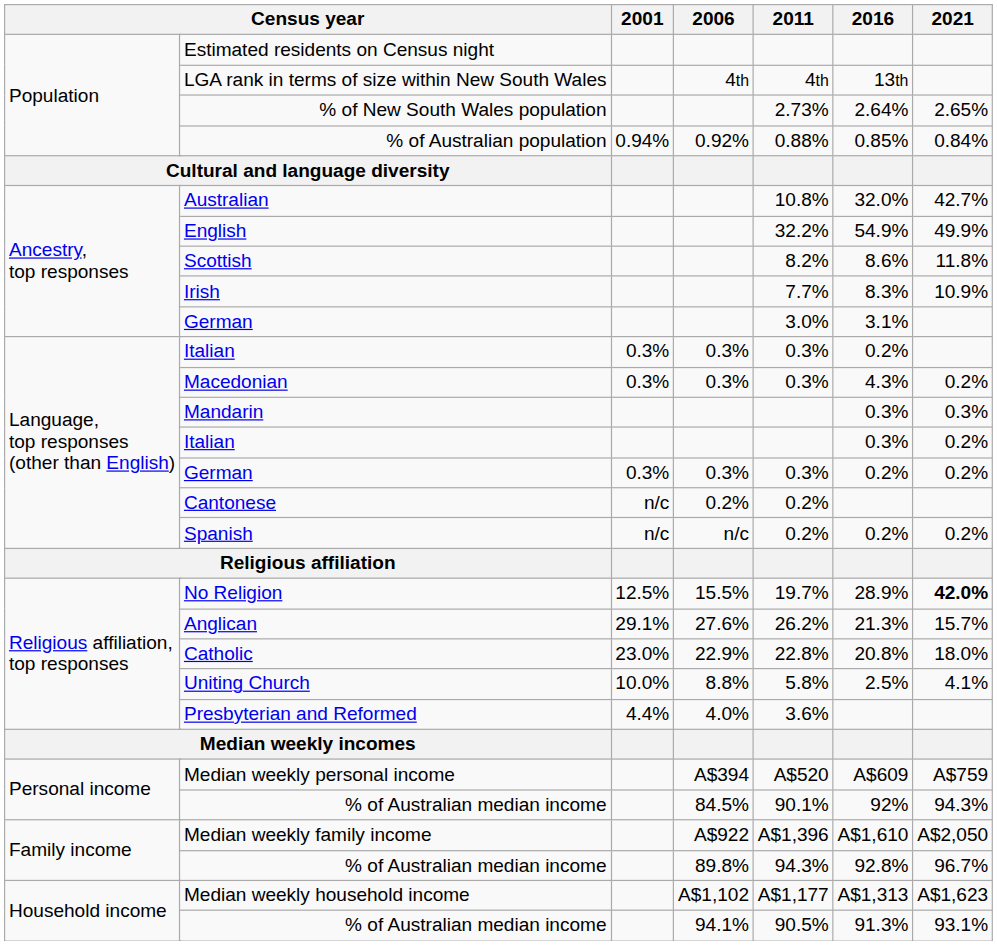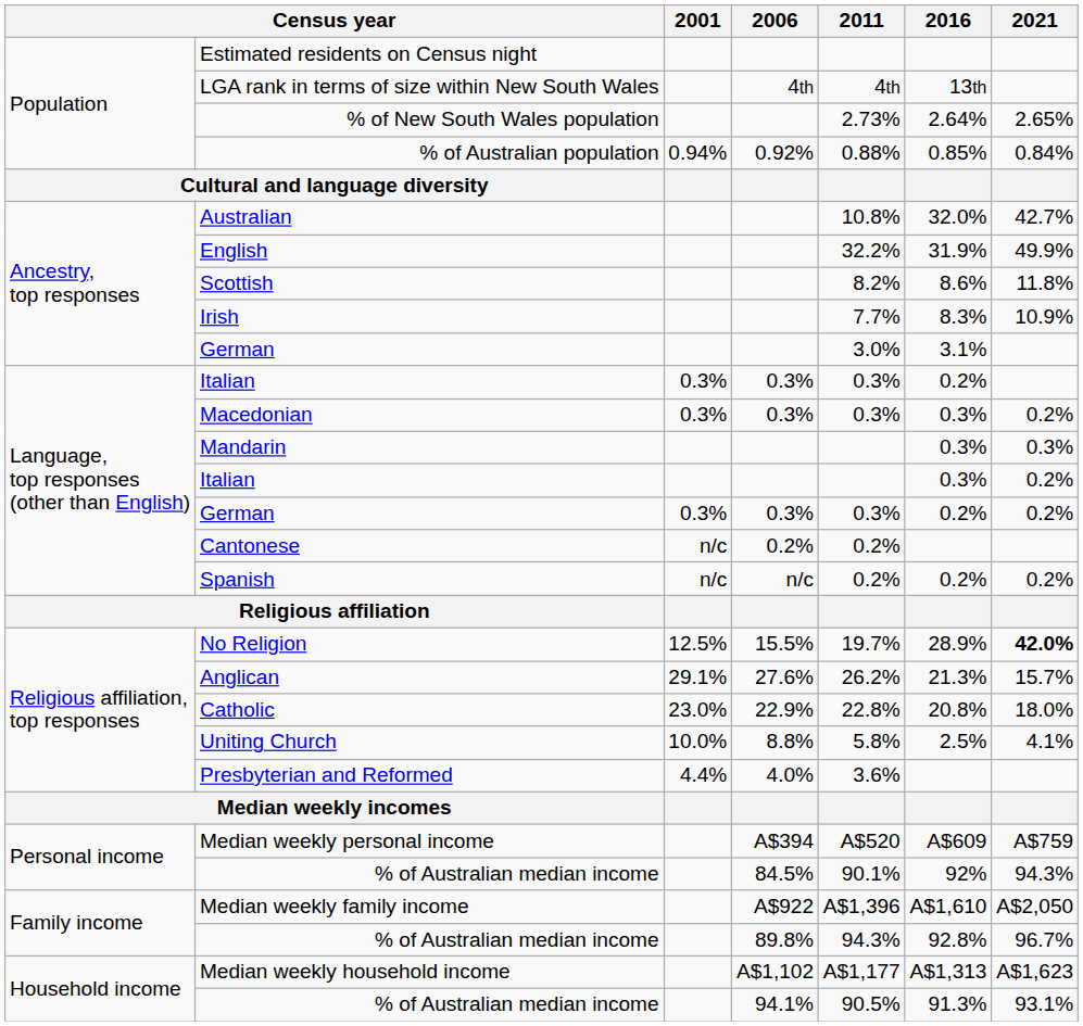 <table class="wikitable">
 <tr>
 <th colspan=3>Census year</th>
 <th>2001</th>
 <th>2006</th>
 <th>2011</th>
 <th>2016</th>
 <th>2021</th>
 </tr>
 <tr>
 <td rowspan=4 colspan="2">Population</td>
 <td>Estimated residents on Census night</td>
 <td align="right"></td>
 <td align="right"></td>
 <td align="right"></td>
 <td align="right"></td>
 <td align="right"></td>
 </tr>
 <tr>
 <td align="right">LGA rank in terms of size within New South Wales</td>
 <td align="right"></td>
 <td align="right"> 4<small>th</small></td>
 <td align="right"> 4<small>th</small></td>
 <td align="right"> 13<small>th</small></td>
 <td align="right"></td>
 </tr>
 <tr>
 <td align="right">% of New South Wales population</td>
 <td align="right"></td>
 <td align="right"></td>
 <td align="right">2.73%</td>
 <td align="right"> 2.64%</td>
 <td align="right"> 2.65%</td>
 </tr>
 <tr>
 <td align="right">% of Australian population</td>
 <td align="right">0.94%</td>
 <td align="right"> 0.92%</td>
 <td align="right"> 0.88%</td>
 <td align="right"> 0.85%</td>
 <td align="right"> 0.84%</td>
 </tr>
 <tr>
 <th colspan=3>Cultural and language diversity</th>
 <th></th>
 <th></th>
 <th></th>
 <th></th>
 <th></th>
 </tr>
 <tr>
 <td rowspan=5 colspan=2><a href='#'>Ancestry</a>,<br>top responses</td>
 <td><a href='#'>Australian</a></td>
 <td align="right"></td>
 <td align="right"></td>
 <td align="right">10.8%</td>
 <td align="right"> 32.0%</td>
 <td align="right"> 42.7%</td>
 </tr>
 <tr>
 <td><a href='#'>English</a></td>
 <td align="right"></td>
 <td align="right"></td>
 <td align="right">32.2%</td>
-<td align="right"> 54.9%</td>
+<td align="right"> 31.9%</td>
 <td align="right"> 49.9%</td>
 </tr>
 <tr>
 <td><a href='#'>Scottish</a></td>
 <td align="right"></td>
 <td align="right"></td>
 <td align="right">8.2%</td>
 <td align="right"> 8.6%</td>
 <td align="right"> 11.8%</td>
 </tr>
 <tr>
 <td><a href='#'>Irish</a></td>
 <td align="right"></td>
 <td align="right"></td>
 <td align="right">7.7%</td>
 <td align="right"> 8.3%</td>
 <td align="right"> 10.9%</td>
 </tr>
 <tr>
 <td><a href='#'>German</a></td>
 <td align="right"></td>
 <td align="right"></td>
 <td align="right">3.0%</td>
 <td align="right"> 3.1%</td>
 <td align="right"></td>
 </tr>
 <tr>
 <td rowspan=7 colspan=2>Language,<br>top responses<br>(other than <a href='#'>English</a>)</td>
 <td><a href='#'>Italian</a></td>
 <td align="right">0.3%</td>
 <td align="right"> 0.3%</td>
 <td align="right"> 0.3%</td>
 <td align="right"> 0.2%</td>
 </tr>
 <tr>
 <td><a href='#'>Macedonian</a></td>
 <td align="right">0.3%</td>
 <td align="right"> 0.3%</td>
 <td align="right"> 0.3%</td>
-<td align="right"> 4.3%</td>
+<td align="right"> 0.3%</td>
 <td align="right"> 0.2%</td>
 </tr>
 <tr>
 <td><a href='#'>Mandarin</a></td>
 <td align="right"></td>
 <td align="right"></td>
 <td align="right"></td>
 <td align="right">0.3%</td>
 <td align="right"> 0.3%</td>
 </tr>
 <tr>
 <td><a href='#'>Italian</a></td>
 <td align="right"></td>
 <td align="right"></td>
 <td align="right"></td>
 <td align="right">0.3%</td>
 <td align="right"> 0.2%</td>
 </tr>
 <tr>
 <td><a href='#'>German</a></td>
 <td align="right">0.3%</td>
 <td align="right"> 0.3%</td>
 <td align="right"> 0.3%</td>
 <td align="right"> 0.2%</td>
 <td align="right"> 0.2%</td>
 </tr>
 <tr>
 <td><a href='#'>Cantonese</a></td>
 <td align="right">n/c</td>
 <td align="right"> 0.2%</td>
 <td align="right"> 0.2%</td>
 <td align="right"></td>
 </tr>
 <tr>
 <td><a href='#'>Spanish</a></td>
 <td align="right">n/c</td>
 <td align="right">n/c</td>
 <td align="right"> 0.2%</td>
 <td align="right"> 0.2%</td>
 <td align="right"> 0.2%</td>
 </tr>
 <tr>
 <th colspan=3>Religious affiliation</th>
 <th></th>
 <th></th>
 <th></th>
 <th></th>
 <th></th>
 </tr>
 <tr>
 <td rowspan=5 colspan=2><a href='#'>Religious</a> affiliation,<br>top responses</td>
 <td><a href='#'>No Religion</a></td>
 <td align="right">12.5%</td>
 <td align="right"> 15.5%</td>
 <td align="right"> 19.7%</td>
 <td align="right"> 28.9%</td>
 <td align="right"><strong> 42.0%</strong></td>
 </tr>
 <tr>
 <td><a href='#'>Anglican</a></td>
 <td align="right">29.1%</td>
 <td align="right"> 27.6%</td>
 <td align="right"> 26.2%</td>
 <td align="right"> 21.3%</td>
 <td align="right"> 15.7%</td>
 </tr>
 <tr>
 <td><a href='#'>Catholic</a></td>
 <td align="right">23.0%</td>
 <td align="right"> 22.9%</td>
 <td align="right"> 22.8%</td>
 <td align="right"> 20.8%</td>
 <td align="right"> 18.0%</td>
 </tr>
 <tr>
 <td><a href='#'>Uniting Church</a></td>
 <td align="right">10.0%</td>
 <td align="right"> 8.8%</td>
 <td align="right"> 5.8%</td>
 <td align="right"> 2.5%</td>
 <td align="right"> 4.1%</td>
 </tr>
 <tr>
 <td><a href='#'>Presbyterian and Reformed</a></td>
 <td align="right">4.4%</td>
 <td align="right"> 4.0%</td>
 <td align="right"> 3.6%</td>
 <td align="right"></td>
 <td align="right"></td>
 </tr>
 <tr>
 <th colspan=3>Median weekly incomes</th>
 <th></th>
 <th></th>
 <th></th>
 <th></th>
 <th></th>
 </tr>
 <tr>
 <td rowspan=2 colspan=2>Personal income</td>
 <td>Median weekly personal income</td>
 <td align="right"></td>
 <td align="right">A$394</td>
 <td align="right">A$520</td>
 <td align="right">A$609</td>
 <td align="right">A$759</td>
 </tr>
 <tr>
 <td align="right">% of Australian median income</td>
 <td align="right"></td>
 <td align="right">84.5%</td>
 <td align="right">90.1%</td>
 <td align="right"> 92%</td>
 <td align="right"> 94.3%</td>
 </tr>
 <tr>
 <td rowspan=2 colspan=2>Family income</td>
 <td>Median weekly family income</td>
 <td align="right"></td>
 <td align="right">A$922</td>
 <td align="right">A$1,396</td>
 <td align="right">A$1,610</td>
 <td align="right">A$2,050</td>
 </tr>
 <tr>
 <td align="right">% of Australian median income</td>
 <td align="right"></td>
 <td align="right">89.8%</td>
 <td align="right">94.3%</td>
 <td align="right"> 92.8%</td>
 <td align="right"> 96.7%</td>
 </tr>
 <tr>
 <td rowspan=2 colspan=2>Household income</td>
 <td>Median weekly household income</td>
 <td align="right"></td>
 <td align="right">A$1,102</td>
 <td align="right">A$1,177</td>
 <td align="right">A$1,313</td>
 <td align="right">A$1,623</td>
 </tr>
 <tr>
 <td align="right">% of Australian median income</td>
 <td align="right"></td>
 <td align="right">94.1%</td>
 <td align="right">90.5%</td>
 <td align="right"> 91.3%</td>
 <td align="right"> 93.1%</td>
 </tr>
 </table>
